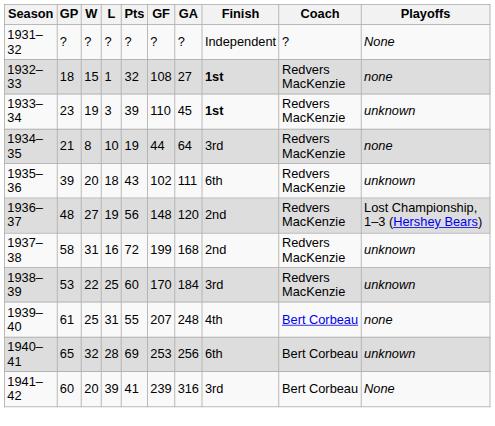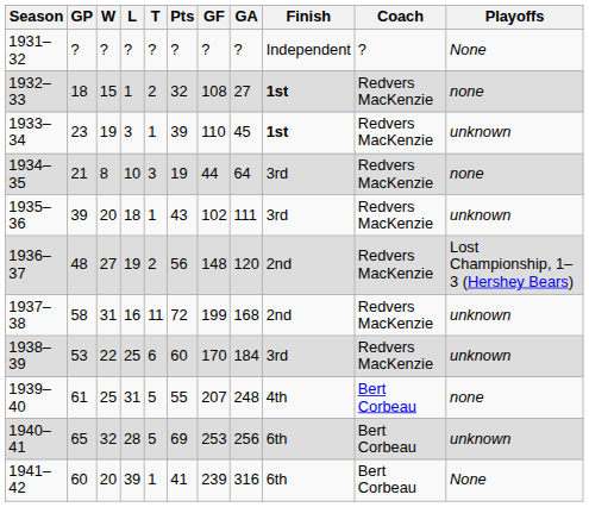 <table class="wikitable">
 <tr>
 <th>Season</th>
 <th>GP</th>
 <th>W</th>
 <th>L</th>
+<th>T</th>
 <th>Pts</th>
 <th>GF</th>
 <th>GA</th>
 <th>Finish</th>
 <th>Coach</th>
 <th>Playoffs</th>
 </tr>
 <tr>
 <td>1931–32</td>
 <td>?</td>
 <td>?</td>
 <td>?</td>
 <td>?</td>
 <td>?</td>
 <td>?</td>
+<td>?</td>
 <td>Independent</td>
 <td>?</td>
 <td><em>None</em></td>
 </tr>
 <tr bgcolor=dddddd>
 <td>1932–33</td>
 <td>18</td>
 <td>15</td>
 <td>1</td>
+<td>2</td>
 <td>32</td>
 <td>108</td>
 <td>27</td>
 <td><strong>1st</strong></td>
 <td>Redvers MacKenzie</td>
 <td><em>none</em></td>
 </tr>
 <tr>
 <td>1933–34</td>
 <td>23</td>
 <td>19</td>
 <td>3</td>
+<td>1</td>
 <td>39</td>
 <td>110</td>
 <td>45</td>
 <td><strong>1st</strong></td>
 <td>Redvers MacKenzie</td>
 <td><em>unknown</em></td>
 </tr>
 <tr bgcolor=dddddd>
 <td>1934–35</td>
 <td>21</td>
 <td>8</td>
 <td>10</td>
+<td>3</td>
 <td>19</td>
 <td>44</td>
 <td>64</td>
 <td>3rd</td>
 <td>Redvers MacKenzie</td>
 <td><em>none</em></td>
 </tr>
 <tr>
 <td>1935–36</td>
 <td>39</td>
 <td>20</td>
 <td>18</td>
+<td>1</td>
 <td>43</td>
 <td>102</td>
 <td>111</td>
-<td>6th</td>
+<td>3rd</td>
 <td>Redvers MacKenzie</td>
 <td><em>unknown</em></td>
 </tr>
 <tr bgcolor=dddddd>
 <td>1936–37</td>
 <td>48</td>
 <td>27</td>
 <td>19</td>
+<td>2</td>
 <td>56</td>
 <td>148</td>
 <td>120</td>
 <td>2nd</td>
 <td>Redvers MacKenzie</td>
 <td>Lost Championship, 1–3 (<a href='#'>Hershey Bears</a>)</td>
 </tr>
 <tr>
 <td>1937–38</td>
 <td>58</td>
 <td>31</td>
 <td>16</td>
+<td>11</td>
 <td>72</td>
 <td>199</td>
 <td>168</td>
 <td>2nd</td>
 <td>Redvers MacKenzie</td>
 <td><em>unknown</em></td>
 </tr>
 <tr bgcolor=dddddd>
 <td>1938–39</td>
 <td>53</td>
 <td>22</td>
 <td>25</td>
+<td>6</td>
 <td>60</td>
 <td>170</td>
 <td>184</td>
 <td>3rd</td>
 <td>Redvers MacKenzie</td>
 <td><em>unknown</em></td>
 </tr>
 <tr>
 <td>1939–40</td>
 <td>61</td>
 <td>25</td>
 <td>31</td>
+<td>5</td>
 <td>55</td>
 <td>207</td>
 <td>248</td>
 <td>4th</td>
 <td><a href='#'>Bert Corbeau</a></td>
 <td><em>none</em></td>
 </tr>
 <tr bgcolor=dddddd>
 <td>1940–41</td>
 <td>65</td>
 <td>32</td>
 <td>28</td>
+<td>5</td>
 <td>69</td>
 <td>253</td>
 <td>256</td>
 <td>6th</td>
 <td>Bert Corbeau</td>
 <td><em>unknown</em></td>
 </tr>
 <tr>
 <td>1941–42</td>
 <td>60</td>
 <td>20</td>
 <td>39</td>
+<td>1</td>
 <td>41</td>
 <td>239</td>
 <td>316</td>
-<td>3rd</td>
+<td>6th</td>
 <td>Bert Corbeau</td>
 <td><em>None</em></td>
 </tr>
 </table>
